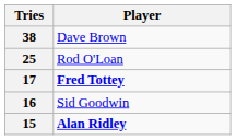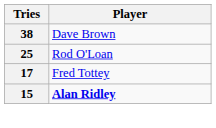 <table class="wikitable" style="text-align:left;">
 <tr>
 <th width=50>Tries</th>
 <th width=200>Player</th>
 </tr>
 <tr>
 <th>38</th>
 <td> <a href='#'>Dave Brown</a></td>
 </tr>
 <tr>
 <th>25</th>
 <td> <a href='#'>Rod O'Loan</a></td>
 </tr>
 <tr>
 <th>17</th>
-<td><strong> <a href='#'>Fred Tottey</a></strong></td>
-</tr>
-<tr>
-<th>16</th>
-<td> <a href='#'>Sid Goodwin</a></td>
+<td> <a href='#'>Fred Tottey</a></td>
 </tr>
 <tr>
 <th>15</th>
 <td><strong> <a href='#'>Alan Ridley</a></strong></td>
 </tr>
 </table>
